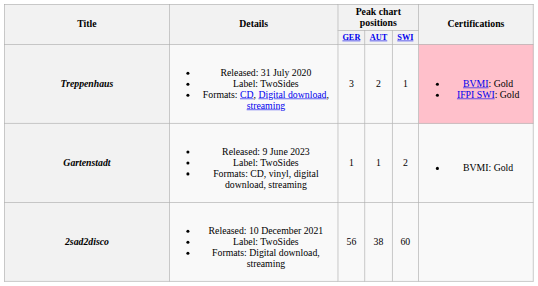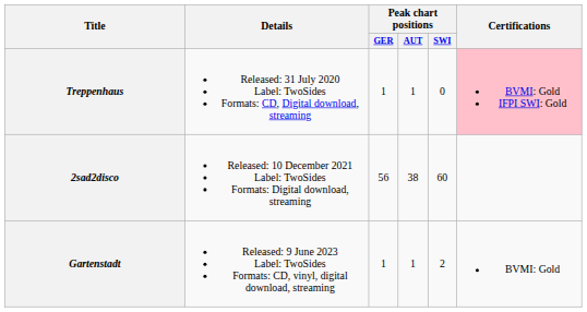 <table class="wikitable plainrowheaders" style="text-align:center">
 <tr>
 <th scope="col" rowspan="2" style="width:20em;">Title</th>
 <th scope="col" rowspan="2" style="width:20em;">Details</th>
 <th scope="col" colspan="3">Peak chart positions</th>
 <th scope="col" rowspan="2" style="width:13em;">Certifications</th>
 </tr>
 <tr>
 <th scope="col" style="width:3em;font-size:85%;"><a href='#'>GER</a><br></th>
 <th scope="col" style="width:3em;font-size:85%;"><a href='#'>AUT</a><br></th>
 <th scope="col" style="width:3em;font-size:85%;"><a href='#'>SWI</a><br></th>
 </tr>
 <tr>
 <th scope="row"><em>Treppenhaus</em></th>
 <td><br><ul><li>Released: 31 July 2020</li><li>Label: TwoSides</li><li>Formats: <a href='#'>CD</a>, <a href='#'>Digital download</a>, <a href='#'>streaming</a></li></ul></td>
-<td>3</td>
-<td>2</td>
 <td>1</td>
+<td>1</td>
+<td>0</td>
 <td style="background: pink;"><br><ul><li><a href='#'>BVMI</a>: Gold</li><li><a href='#'>IFPI SWI</a>: Gold</li></ul></td>
+</tr>
+<tr>
+<th scope="row"><em>2sad2disco</em></th>
+<td><br><ul><li>Released: 10 December 2021</li><li>Label: TwoSides</li><li>Formats: Digital download, streaming</li></ul></td>
+<td>56</td>
+<td>38</td>
+<td>60</td>
+<td></td>
 </tr>
 <tr>
 <th scope="row"><em>Gartenstadt</em></th>
 <td><br><ul><li>Released: 9 June 2023</li><li>Label: TwoSides</li><li>Formats: CD, vinyl, digital download, streaming</li></ul></td>
 <td>1</td>
 <td>1</td>
 <td>2</td>
 <td><br><ul><li>BVMI: Gold</li></ul></td>
 </tr>
-<tr>
-<th scope="row"><em>2sad2disco</em></th>
-<td><br><ul><li>Released: 10 December 2021</li><li>Label: TwoSides</li><li>Formats: Digital download, streaming</li></ul></td>
-<td>56</td>
-<td>38</td>
-<td>60</td>
-<td></td>
-</tr>
 </table>
